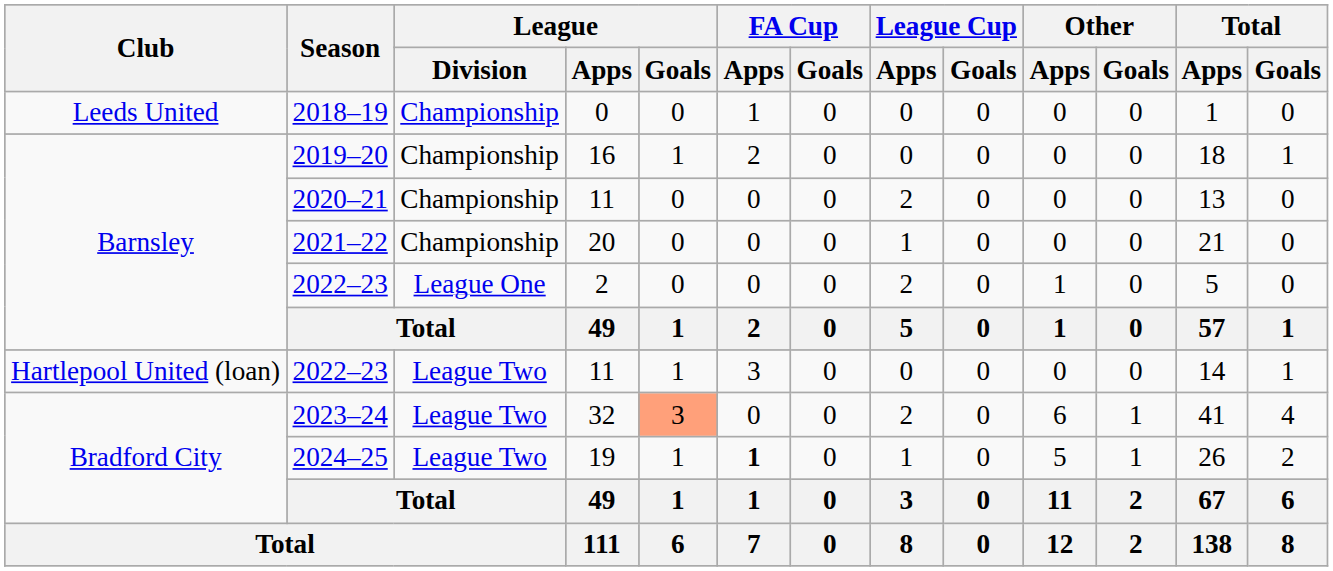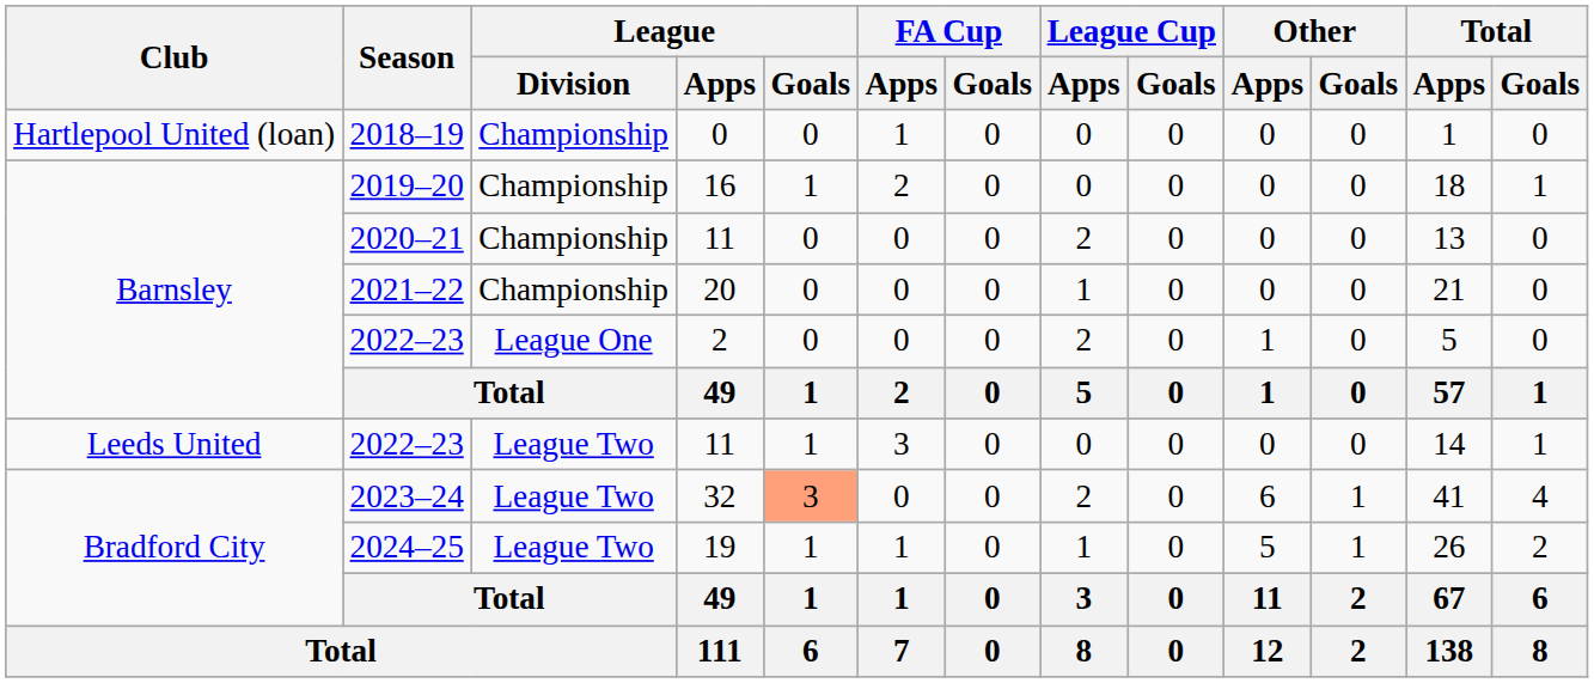 <table class="wikitable" style="text-align: center;">
 <tr>
 <th rowspan="2">Club</th>
 <th rowspan="2">Season</th>
 <th colspan="3">League</th>
 <th colspan="2"><a href='#'>FA Cup</a></th>
 <th colspan="2"><a href='#'>League Cup</a></th>
 <th colspan="2">Other</th>
 <th colspan="2">Total</th>
 </tr>
 <tr>
 <th>Division</th>
 <th>Apps</th>
 <th>Goals</th>
 <th>Apps</th>
 <th>Goals</th>
 <th>Apps</th>
 <th>Goals</th>
 <th>Apps</th>
 <th>Goals</th>
 <th>Apps</th>
 <th>Goals</th>
 </tr>
 <tr>
-<td><a href='#'>Leeds United</a></td>
+<td><a href='#'>Hartlepool United</a> (loan)</td>
 <td><a href='#'>2018–19</a></td>
 <td><a href='#'>Championship</a></td>
 <td>0</td>
 <td>0</td>
 <td>1</td>
 <td>0</td>
 <td>0</td>
 <td>0</td>
 <td>0</td>
 <td>0</td>
 <td>1</td>
 <td>0</td>
 </tr>
 <tr>
 <td rowspan=5><a href='#'>Barnsley</a></td>
 <td><a href='#'>2019–20</a></td>
 <td>Championship</td>
 <td>16</td>
 <td>1</td>
 <td>2</td>
 <td>0</td>
 <td>0</td>
 <td>0</td>
 <td>0</td>
 <td>0</td>
 <td>18</td>
 <td>1</td>
 </tr>
 <tr>
 <td><a href='#'>2020–21</a></td>
 <td>Championship</td>
 <td>11</td>
 <td>0</td>
 <td>0</td>
 <td>0</td>
 <td>2</td>
 <td>0</td>
 <td>0</td>
 <td>0</td>
 <td>13</td>
 <td>0</td>
 </tr>
 <tr>
 <td><a href='#'>2021–22</a></td>
 <td>Championship</td>
 <td>20</td>
 <td>0</td>
 <td>0</td>
 <td>0</td>
 <td>1</td>
 <td>0</td>
 <td>0</td>
 <td>0</td>
 <td>21</td>
 <td>0</td>
 </tr>
 <tr>
 <td><a href='#'>2022–23</a></td>
 <td><a href='#'>League One</a></td>
 <td>2</td>
 <td>0</td>
 <td>0</td>
 <td>0</td>
 <td>2</td>
 <td>0</td>
 <td>1</td>
 <td>0</td>
 <td>5</td>
 <td>0</td>
 </tr>
 <tr>
 <th colspan=2>Total</th>
 <th>49</th>
 <th>1</th>
 <th>2</th>
 <th>0</th>
 <th>5</th>
 <th>0</th>
 <th>1</th>
 <th>0</th>
 <th>57</th>
 <th>1</th>
 </tr>
 <tr>
-<td><a href='#'>Hartlepool United</a> (loan)</td>
+<td><a href='#'>Leeds United</a></td>
 <td><a href='#'>2022–23</a></td>
 <td><a href='#'>League Two</a></td>
 <td>11</td>
 <td>1</td>
 <td>3</td>
 <td>0</td>
 <td>0</td>
 <td>0</td>
 <td>0</td>
 <td>0</td>
 <td>14</td>
 <td>1</td>
 </tr>
 <tr>
 <td rowspan=3><a href='#'>Bradford City</a></td>
 <td><a href='#'>2023–24</a></td>
 <td><a href='#'>League Two</a></td>
 <td>32</td>
 <td style="background: lightsalmon;">3</td>
 <td>0</td>
 <td>0</td>
 <td>2</td>
 <td>0</td>
 <td>6</td>
 <td>1</td>
 <td>41</td>
 <td>4</td>
 </tr>
 <tr>
 <td><a href='#'>2024–25</a></td>
 <td><a href='#'>League Two</a></td>
 <td>19</td>
 <td>1</td>
-<td><strong>1</strong></td>
+<td>1</td>
 <td>0</td>
 <td>1</td>
 <td>0</td>
 <td>5</td>
 <td>1</td>
 <td>26</td>
 <td>2</td>
 </tr>
 <tr>
 <th colspan=2>Total</th>
 <th>49</th>
 <th>1</th>
 <th>1</th>
 <th>0</th>
 <th>3</th>
 <th>0</th>
 <th>11</th>
 <th>2</th>
 <th>67</th>
 <th>6</th>
 </tr>
 <tr>
 <th colspan="3">Total</th>
 <th>111</th>
 <th>6</th>
 <th>7</th>
 <th>0</th>
 <th>8</th>
 <th>0</th>
 <th>12</th>
 <th>2</th>
 <th>138</th>
 <th>8</th>
 </tr>
 </table>
